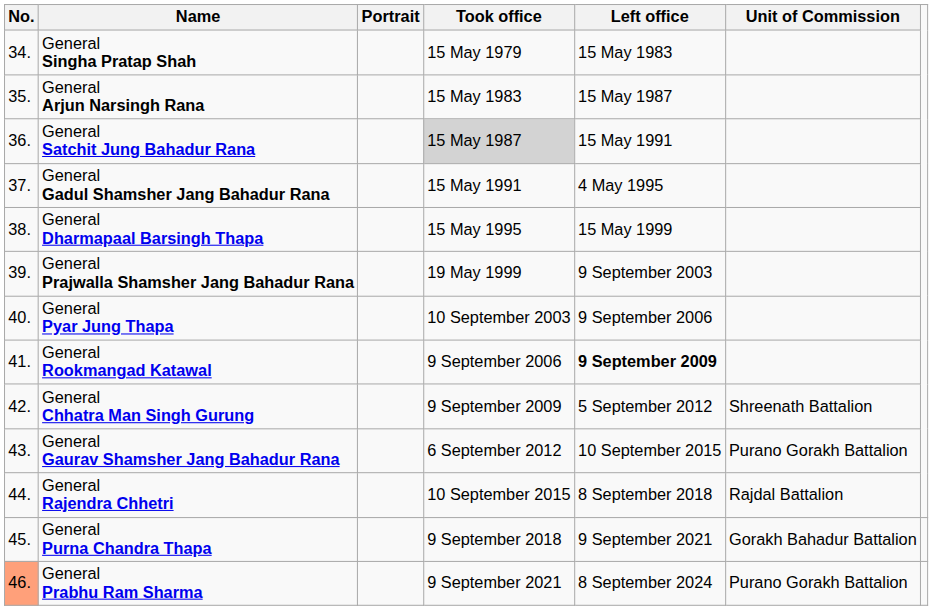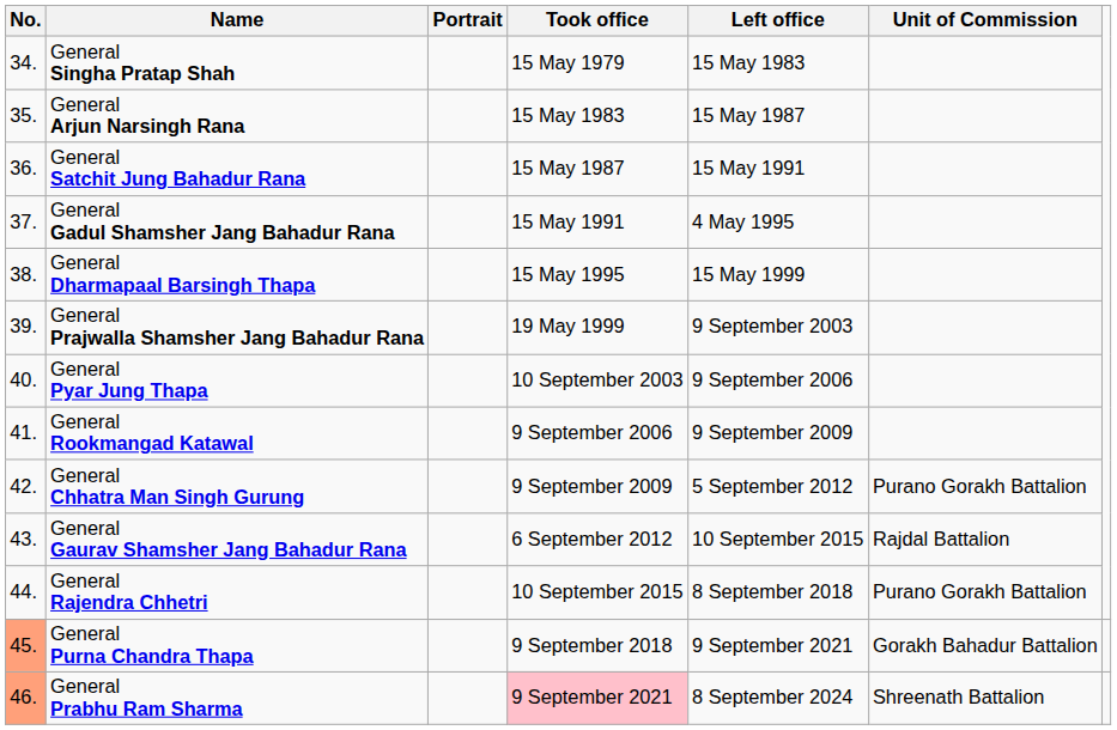 <table class="wikitable">
 <tr>
 <th>No.</th>
 <th>Name</th>
 <th>Portrait</th>
 <th>Took office</th>
 <th>Left office</th>
 <th>Unit of Commission</th>
 </tr>
 <tr>
 <td>34.</td>
 <td>General<br><strong>Singha Pratap Shah</strong><br></td>
 <td></td>
 <td>15 May 1979</td>
 <td>15 May 1983</td>
 <td></td>
 </tr>
 <tr>
 <td>35.</td>
 <td>General<br><strong>Arjun Narsingh Rana</strong><br></td>
 <td></td>
 <td>15 May 1983</td>
 <td>15 May 1987</td>
 <td></td>
 </tr>
 <tr>
 <td>36.</td>
 <td>General<br><a href='#'><strong>Satchit Jung Bahadur Rana</strong></a><br></td>
 <td></td>
-<td style="background: lightgrey;">15 May 1987</td>
+<td>15 May 1987</td>
 <td>15 May 1991</td>
 <td></td>
 </tr>
 <tr>
 <td>37.</td>
 <td>General<br><strong>Gadul Shamsher Jang Bahadur Rana</strong><br></td>
 <td></td>
 <td>15 May 1991</td>
 <td>4 May 1995</td>
 <td></td>
 </tr>
 <tr>
 <td>38.</td>
 <td>General<br><strong><a href='#'>Dharmapaal Barsingh Thapa</a></strong><br></td>
 <td></td>
 <td>15 May 1995</td>
 <td>15 May 1999</td>
 <td></td>
 </tr>
 <tr>
 <td>39.</td>
 <td>General<br><strong>Prajwalla Shamsher Jang Bahadur Rana</strong><br></td>
 <td></td>
 <td>19 May 1999</td>
 <td>9 September 2003</td>
 <td></td>
 </tr>
 <tr>
 <td>40.</td>
 <td>General<br><strong><a href='#'>Pyar Jung Thapa</a></strong><br></td>
 <td></td>
 <td>10 September 2003</td>
 <td>9 September 2006</td>
 <td></td>
 </tr>
 <tr>
 <td>41.</td>
 <td>General<br><strong><a href='#'>Rookmangad Katawal</a></strong><br></td>
 <td></td>
 <td>9 September 2006</td>
-<td><strong>9 September 2009</strong></td>
+<td>9 September 2009</td>
 <td></td>
 </tr>
 <tr>
 <td>42.</td>
 <td>General<br><strong><a href='#'>Chhatra Man Singh Gurung</a></strong><br></td>
 <td></td>
 <td>9 September 2009</td>
 <td>5 September 2012</td>
-<td>Shreenath Battalion</td>
+<td>Purano Gorakh Battalion</td>
 </tr>
 <tr>
 <td>43.</td>
 <td>General<br><strong><a href='#'>Gaurav Shamsher Jang Bahadur Rana</a></strong><br></td>
 <td></td>
 <td>6 September 2012</td>
 <td>10 September 2015</td>
-<td>Purano Gorakh Battalion</td>
+<td>Rajdal Battalion</td>
 </tr>
 <tr>
 <td>44.</td>
 <td>General<br><strong><a href='#'>Rajendra Chhetri</a></strong><br></td>
 <td></td>
 <td>10 September 2015</td>
 <td>8 September 2018</td>
-<td>Rajdal Battalion</td>
+<td>Purano Gorakh Battalion</td>
 </tr>
 <tr>
-<td>45.</td>
+<td style="background: lightsalmon;">45.</td>
 <td>General<br><strong><a href='#'>Purna Chandra Thapa</a></strong><br></td>
 <td></td>
 <td>9 September 2018</td>
 <td>9 September 2021</td>
 <td>Gorakh Bahadur Battalion</td>
 <td></td>
 </tr>
 <tr>
 <td style="background: lightsalmon;">46.</td>
 <td>General<br><strong><a href='#'>Prabhu Ram Sharma</a></strong><br></td>
 <td></td>
-<td>9 September 2021</td>
+<td style="background: pink;">9 September 2021</td>
 <td>8 September 2024</td>
-<td>Purano Gorakh Battalion</td>
+<td>Shreenath Battalion</td>
 </tr>
 </table>
